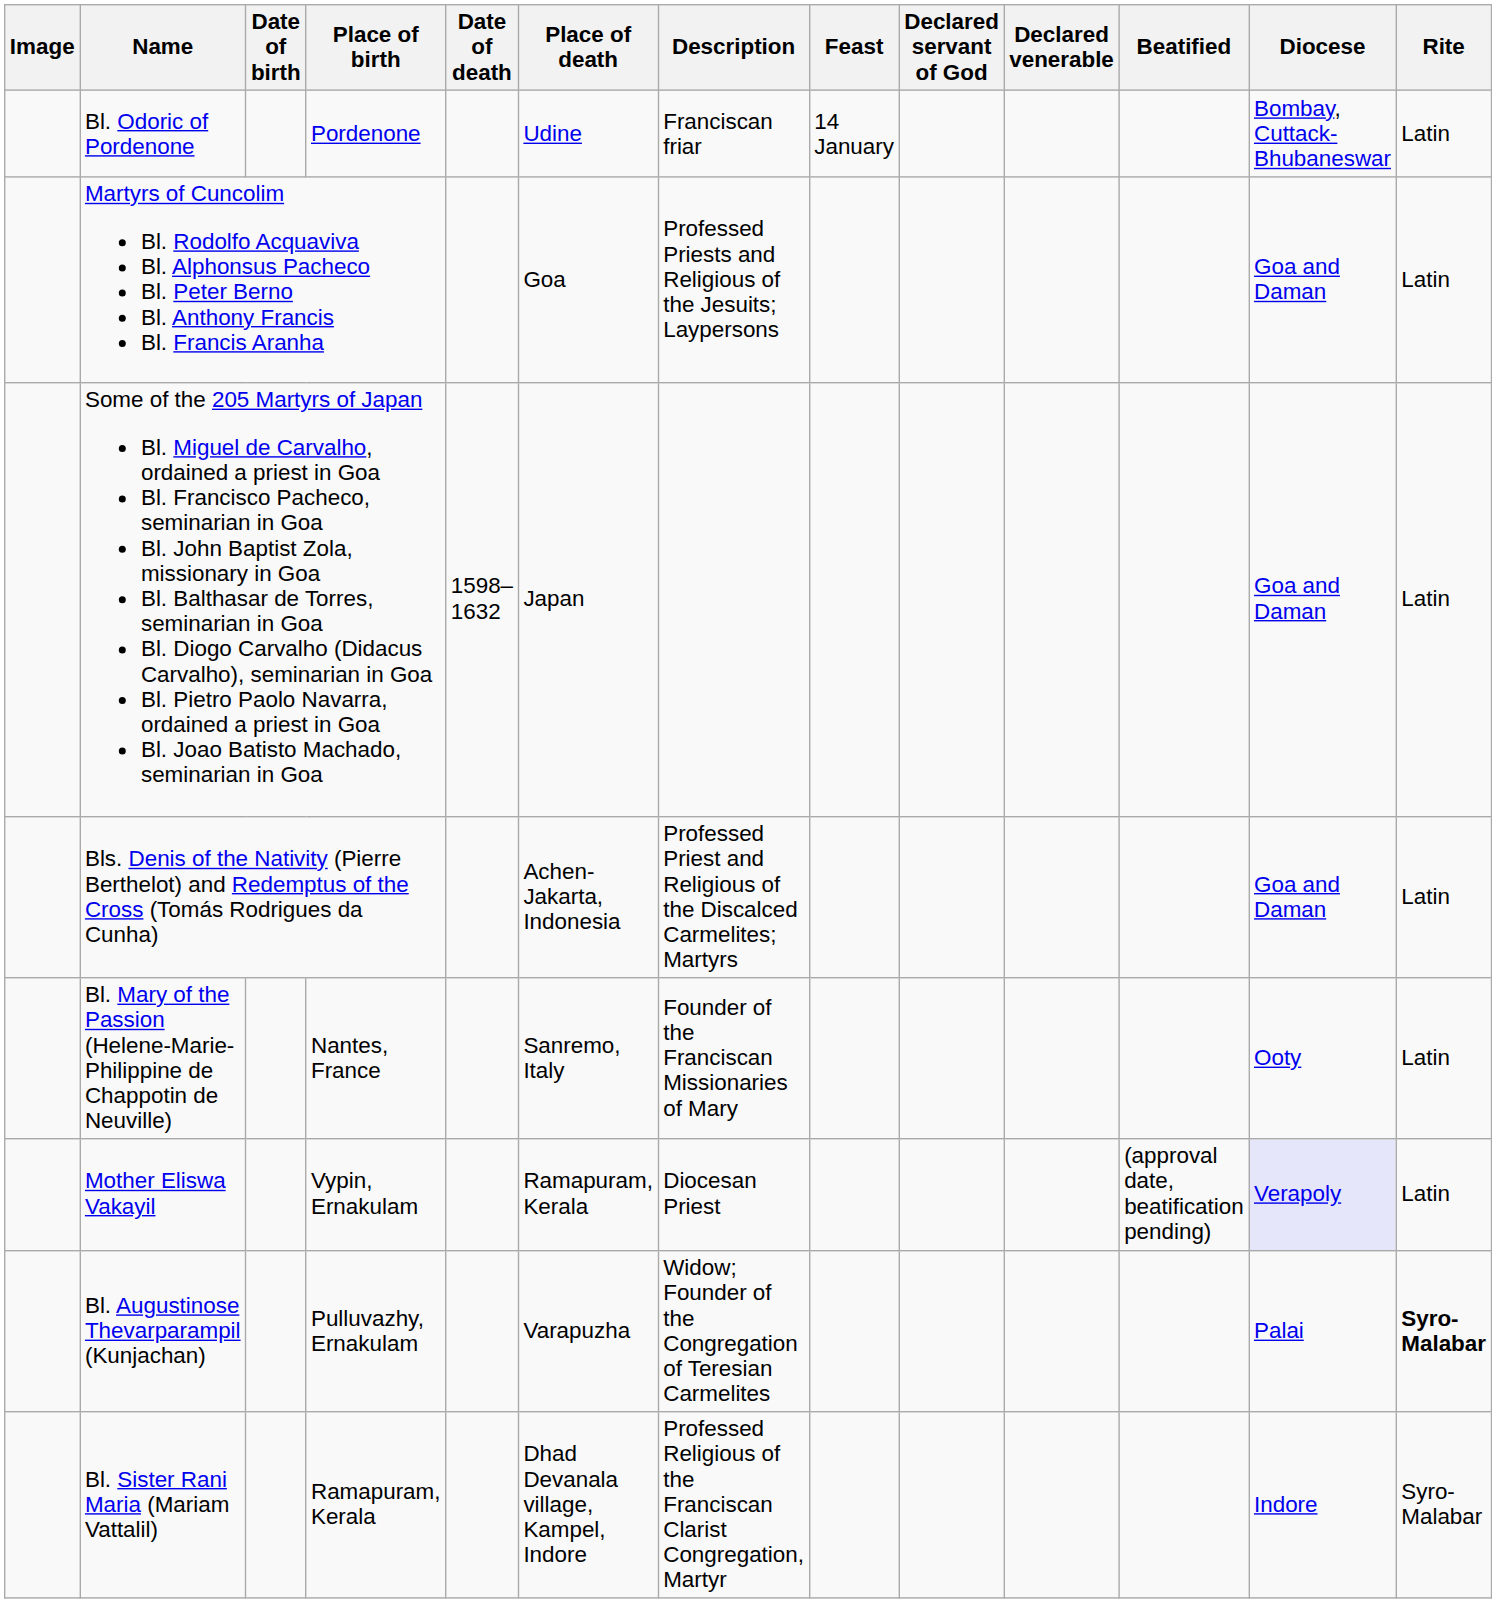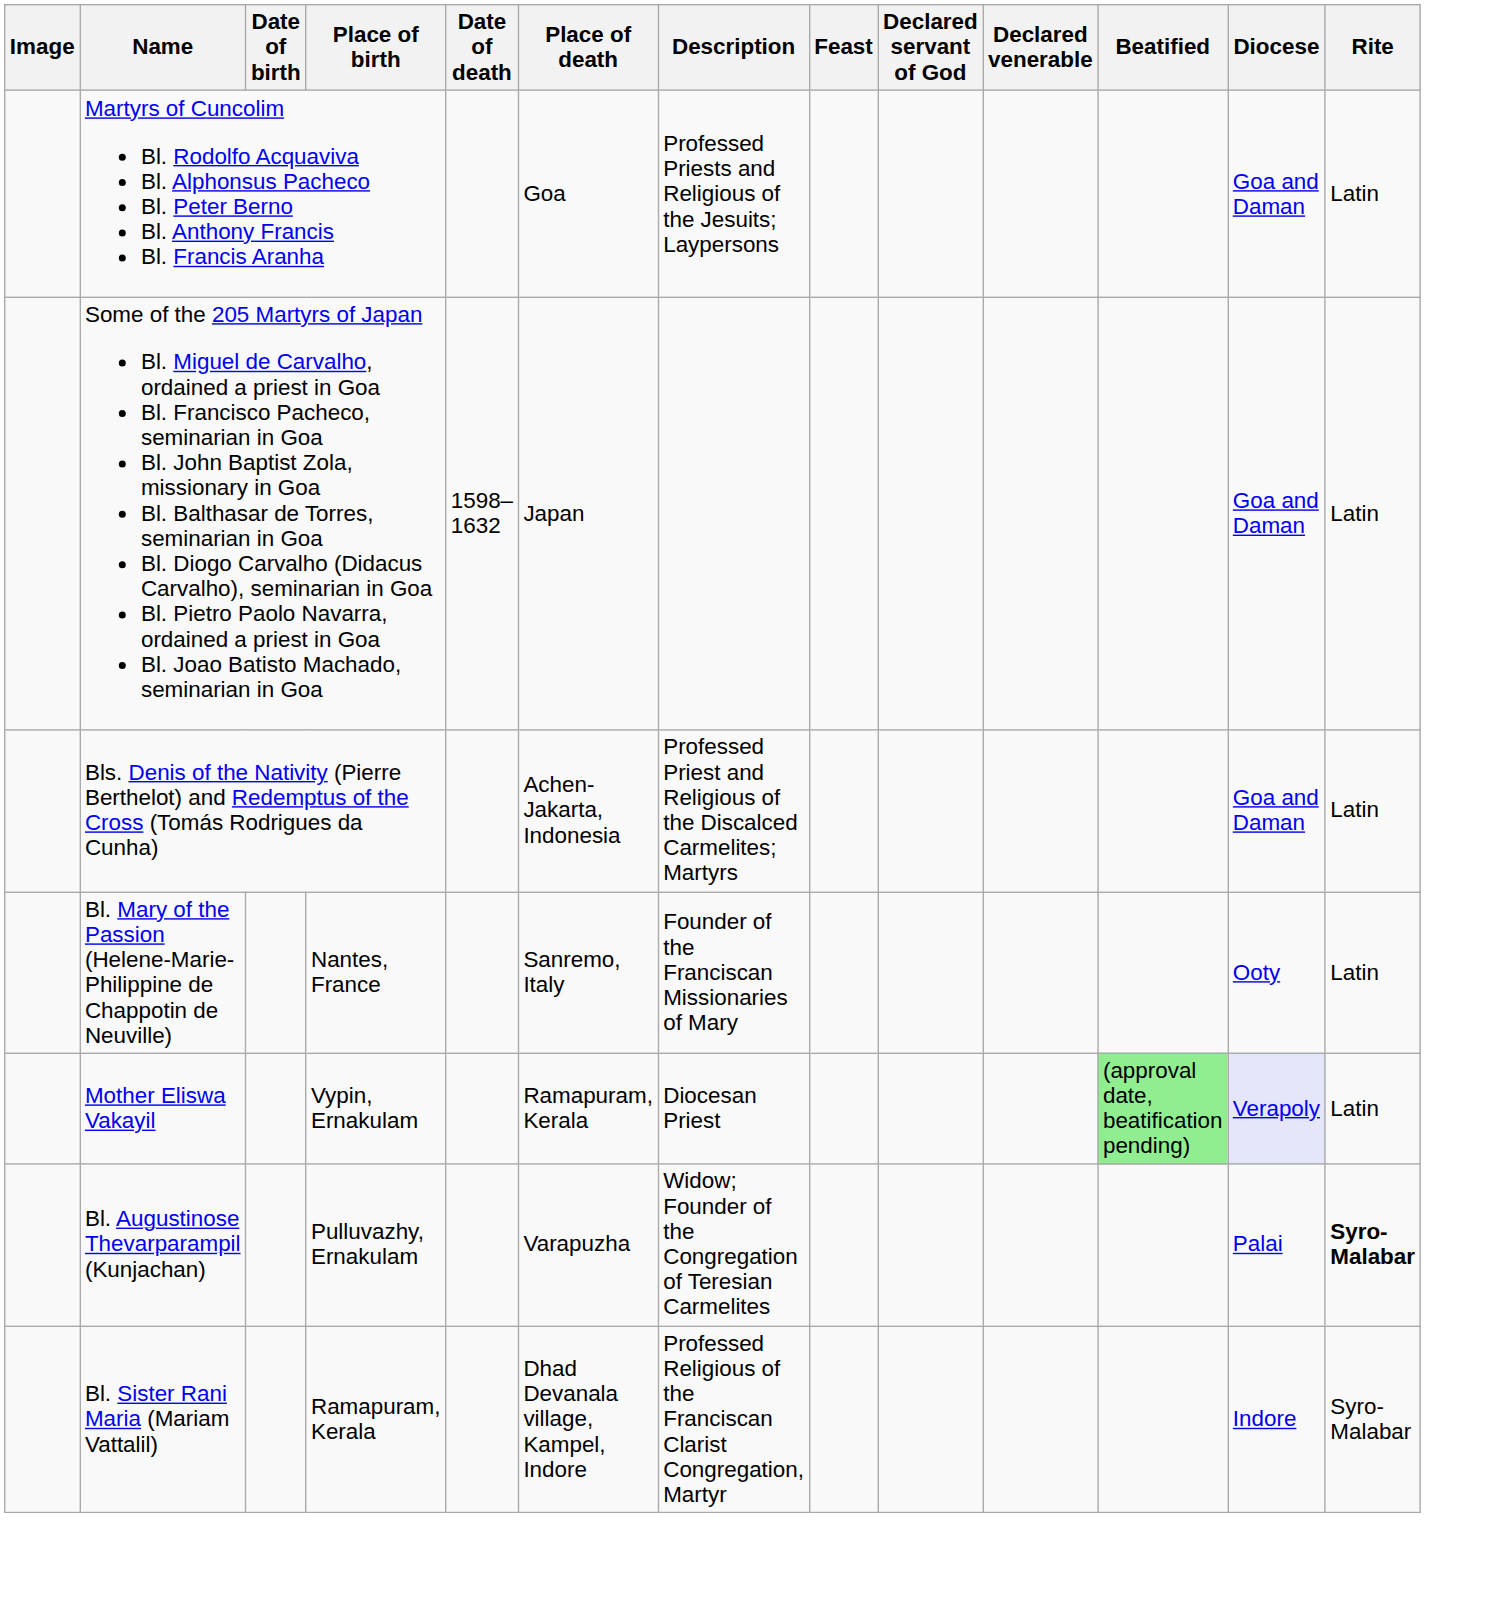 <table class="wikitable sortable">
 <tr>
 <th>Image</th>
 <th>Name</th>
 <th>Date of birth</th>
 <th>Place of birth</th>
 <th>Date of death</th>
 <th>Place of death</th>
 <th>Description</th>
 <th>Feast</th>
 <th>Declared servant of God</th>
 <th>Declared venerable</th>
 <th>Beatified</th>
 <th>Diocese</th>
 <th>Rite</th>
-</tr>
-<tr>
-<td></td>
-<td>Bl. <a href='#'>Odoric of Pordenone</a></td>
-<td></td>
-<td><a href='#'>Pordenone</a></td>
-<td></td>
-<td><a href='#'>Udine</a></td>
-<td>Franciscan friar</td>
-<td>14 January</td>
-<td></td>
-<td></td>
-<td></td>
-<td><a href='#'>Bombay</a>, <a href='#'>Cuttack-Bhubaneswar</a></td>
-<td>Latin</td>
 </tr>
 <tr>
 <td></td>
 <td colspan="3"><a href='#'>Martyrs of Cuncolim</a><br><ul><li>Bl. <a href='#'>Rodolfo Acquaviva</a></li><li>Bl. <a href='#'>Alphonsus Pacheco</a></li><li>Bl. <a href='#'>Peter Berno</a></li><li>Bl. <a href='#'>Anthony Francis</a></li><li>Bl. <a href='#'>Francis Aranha</a></li></ul></td>
 <td></td>
 <td>Goa</td>
 <td>Professed Priests and Religious of the Jesuits; Laypersons</td>
 <td></td>
 <td></td>
 <td></td>
 <td></td>
 <td><a href='#'>Goa and Daman</a></td>
 <td>Latin</td>
 </tr>
 <tr>
 <td></td>
 <td colspan="3">Some of the <a href='#'>205 Martyrs of Japan</a><br><ul><li>Bl. <a href='#'>Miguel de Carvalho</a>, ordained a priest in Goa</li><li>Bl. Francisco Pacheco, seminarian in Goa</li><li>Bl. John Baptist Zola, missionary in Goa</li><li>Bl. Balthasar de Torres, seminarian in Goa</li><li>Bl. Diogo Carvalho (Didacus Carvalho), seminarian in Goa</li><li>Bl. Pietro Paolo Navarra, ordained a priest in Goa</li><li>Bl. Joao Batisto Machado, seminarian in Goa</li></ul></td>
 <td>1598–1632</td>
 <td>Japan</td>
 <td></td>
 <td></td>
 <td></td>
 <td></td>
 <td></td>
 <td><a href='#'>Goa and Daman</a></td>
 <td>Latin</td>
 </tr>
 <tr>
 <td></td>
 <td colspan="3">Bls. <a href='#'>Denis of the Nativity</a> (Pierre Berthelot) and <a href='#'>Redemptus of the Cross</a> (Tomás Rodrigues da Cunha)</td>
 <td></td>
 <td>Achen-Jakarta, Indonesia</td>
 <td>Professed Priest and Religious of the Discalced Carmelites; Martyrs</td>
 <td></td>
 <td></td>
 <td></td>
 <td></td>
 <td><a href='#'>Goa and Daman</a></td>
 <td>Latin</td>
 </tr>
 <tr>
 <td></td>
 <td>Bl. <a href='#'>Mary of the Passion</a> (Helene-Marie-Philippine de Chappotin de Neuville)</td>
 <td></td>
 <td>Nantes, France</td>
 <td></td>
 <td>Sanremo, Italy</td>
 <td>Founder of the Franciscan Missionaries of Mary</td>
 <td></td>
 <td></td>
 <td></td>
 <td></td>
 <td><a href='#'>Ooty</a></td>
 <td>Latin</td>
 </tr>
 <tr>
 <td></td>
 <td><a href='#'>Mother Eliswa Vakayil</a></td>
 <td></td>
 <td>Vypin, Ernakulam</td>
 <td></td>
 <td>Ramapuram, Kerala</td>
 <td>Diocesan Priest</td>
 <td></td>
 <td></td>
 <td></td>
-<td> (approval date, beatification pending)</td>
+<td style="background: lightgreen;"> (approval date, beatification pending)</td>
 <td style="background: lavender;"><a href='#'>Verapoly</a></td>
 <td>Latin</td>
 </tr>
 <tr>
 <td></td>
 <td>Bl. <a href='#'>Augustinose Thevarparampil</a> (Kunjachan)</td>
 <td></td>
 <td>Pulluvazhy, Ernakulam</td>
 <td></td>
 <td>Varapuzha</td>
 <td>Widow; Founder of the Congregation of Teresian Carmelites</td>
 <td></td>
 <td></td>
 <td></td>
 <td></td>
 <td><a href='#'>Palai</a></td>
 <td><strong>Syro-Malabar</strong></td>
 </tr>
 <tr>
 <td></td>
 <td>Bl. <a href='#'>Sister Rani Maria</a> (Mariam Vattalil)</td>
 <td></td>
 <td>Ramapuram, Kerala</td>
 <td></td>
 <td>Dhad Devanala village, Kampel, Indore</td>
 <td>Professed Religious of the Franciscan Clarist Congregation, Martyr</td>
 <td></td>
 <td></td>
 <td></td>
 <td></td>
 <td><a href='#'>Indore</a></td>
 <td>Syro-Malabar</td>
 </tr>
 </table>
